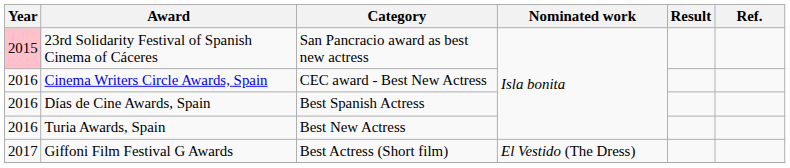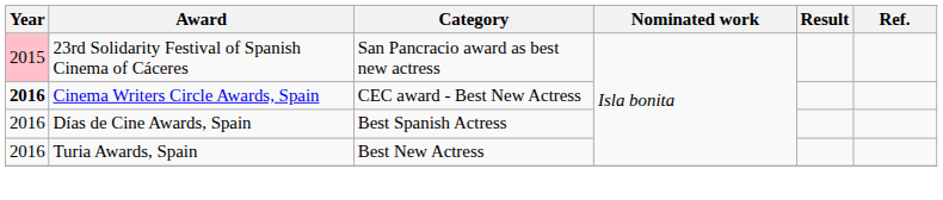 <table width="95%" class="wikitable">
 <tr>
 <th width="10">Year</th>
 <th width="380">Award</th>
 <th width="290">Category</th>
 <th width="230">Nominated work</th>
 <th width="30">Result</th>
 <th width="90">Ref.</th>
 </tr>
 <tr>
 <td style="background: pink;">2015</td>
 <td>23rd Solidarity Festival of Spanish Cinema of Cáceres</td>
 <td>San Pancracio award as best new actress</td>
 <td rowspan="4"><em>Isla bonita</em></td>
 <td></td>
 <td></td>
 </tr>
 <tr>
-<td>2016</td>
+<td><strong>2016</strong></td>
 <td><a href='#'>Cinema Writers Circle Awards, Spain</a></td>
 <td>CEC award - Best New Actress</td>
 <td></td>
 <td></td>
 </tr>
 <tr>
 <td>2016</td>
 <td>Días de Cine Awards, Spain</td>
 <td>Best Spanish Actress</td>
 <td></td>
 <td></td>
 </tr>
 <tr>
 <td>2016</td>
 <td>Turia Awards, Spain</td>
 <td>Best New Actress</td>
 <td></td>
 <td></td>
 </tr>
 <tr>
-<td>2017</td>
-<td>Giffoni Film Festival G Awards</td>
-<td>Best Actress (Short film)</td>
-<td><em>El Vestido</em> (The Dress)</td>
-<td></td>
-<td></td>
-</tr>
-<tr>
 </tr>
 </table>
